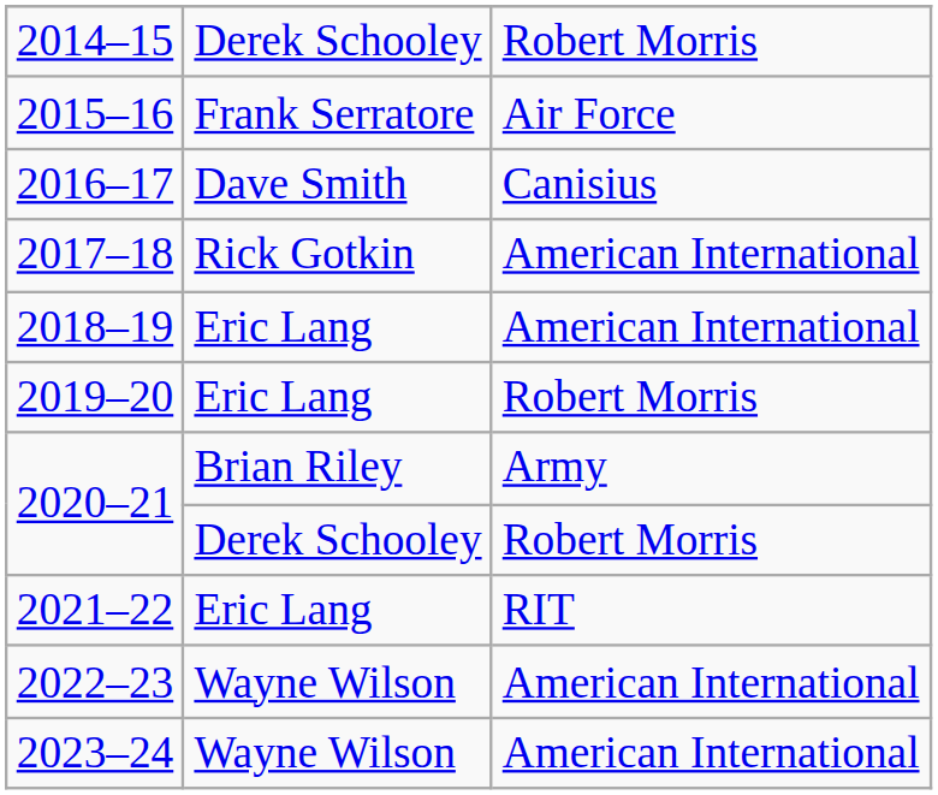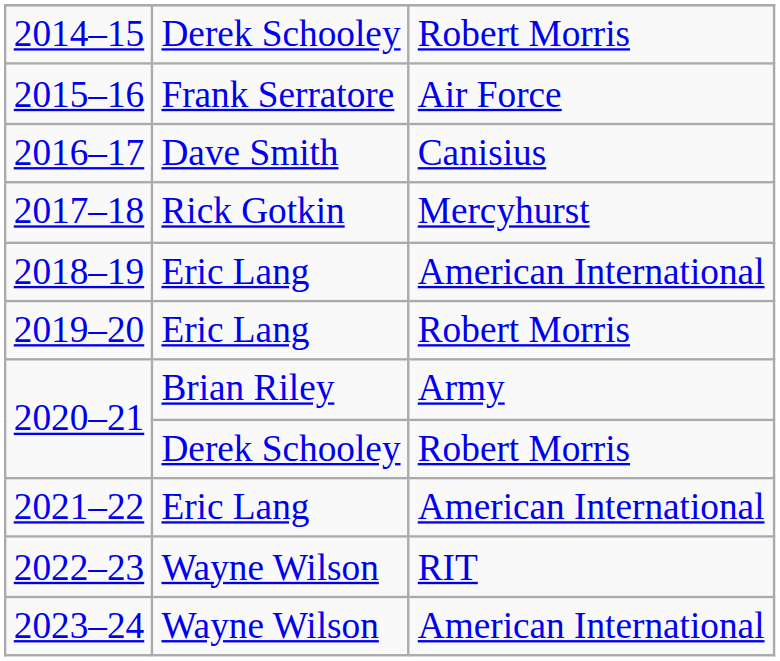 <table class="wikitable sortable">
 <tr>
 </tr>
 <tr>
 <td><a href='#'>2014–15</a></td>
 <td><a href='#'>Derek Schooley</a></td>
 <td><a href='#'>Robert Morris</a></td>
 </tr>
 <tr>
 <td><a href='#'>2015–16</a></td>
 <td><a href='#'>Frank Serratore</a></td>
 <td><a href='#'>Air Force</a></td>
 </tr>
 <tr>
 <td><a href='#'>2016–17</a></td>
 <td><a href='#'>Dave Smith</a></td>
 <td><a href='#'>Canisius</a></td>
 </tr>
 <tr>
 <td><a href='#'>2017–18</a></td>
 <td><a href='#'>Rick Gotkin</a></td>
-<td><a href='#'>American International</a></td>
+<td><a href='#'>Mercyhurst</a></td>
 </tr>
 <tr>
 <td><a href='#'>2018–19</a></td>
 <td><a href='#'>Eric Lang</a></td>
 <td><a href='#'>American International</a></td>
 </tr>
 <tr>
 <td><a href='#'>2019–20</a></td>
 <td><a href='#'>Eric Lang</a></td>
 <td><a href='#'>Robert Morris</a></td>
 </tr>
 <tr>
 <td rowspan=2><a href='#'>2020–21</a></td>
 <td><a href='#'>Brian Riley</a></td>
 <td><a href='#'>Army</a></td>
 </tr>
 <tr>
 <td><a href='#'>Derek Schooley</a></td>
 <td><a href='#'>Robert Morris</a></td>
 </tr>
 <tr>
 <td><a href='#'>2021–22</a></td>
 <td><a href='#'>Eric Lang</a></td>
-<td><a href='#'>RIT</a></td>
+<td><a href='#'>American International</a></td>
 </tr>
 <tr>
 <td><a href='#'>2022–23</a></td>
 <td><a href='#'>Wayne Wilson</a></td>
-<td><a href='#'>American International</a></td>
+<td><a href='#'>RIT</a></td>
 </tr>
 <tr>
 <td><a href='#'>2023–24</a></td>
 <td><a href='#'>Wayne Wilson</a></td>
 <td><a href='#'>American International</a></td>
 </tr>
 </table>
